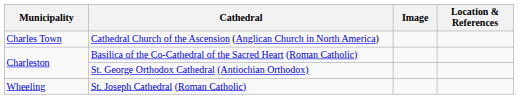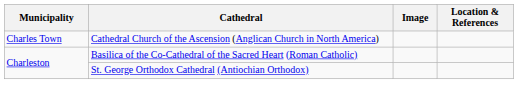 <table width=65% class="wikitable">
 <tr>
 <th width = 10%>Municipality</th>
 <th width = 40%>Cathedral</th>
 <th width = 5%>Image</th>
 <th width = 10%>Location & References</th>
 </tr>
 <tr>
 <td><a href='#'>Charles Town</a></td>
 <td><a href='#'>Cathedral Church of the Ascension</a> (<a href='#'>Anglican Church in North America</a>)</td>
 <td></td>
 <td><br></td>
 </tr>
 <tr>
 <td rowspan=2><a href='#'>Charleston</a></td>
 <td><a href='#'>Basilica of the Co-Cathedral of the Sacred Heart</a> <a href='#'>(Roman Catholic)</a></td>
 <td></td>
 <td><small></small><br></td>
 </tr>
 <tr>
 <td><a href='#'>St. George Orthodox Cathedral</a> <a href='#'>(Antiochian Orthodox)</a></td>
 <td></td>
 <td><small></small><br></td>
 </tr>
-<tr>
-<td><a href='#'>Wheeling</a></td>
-<td><a href='#'>St. Joseph Cathedral</a> <a href='#'>(Roman Catholic)</a></td>
-<td></td>
-<td><small></small><br></td>
-</tr>
 </table>
